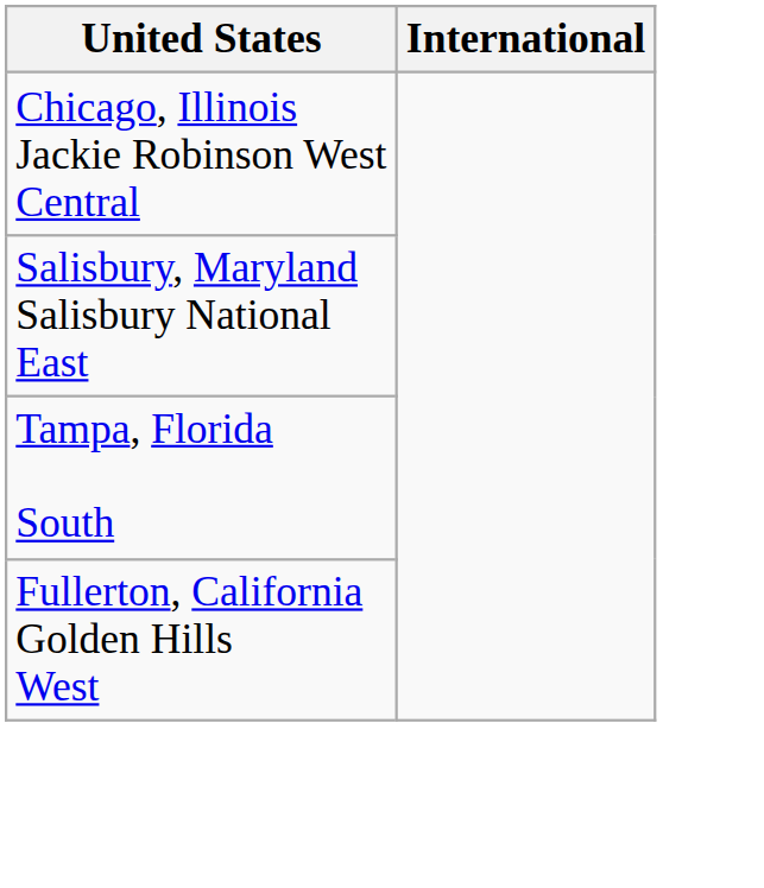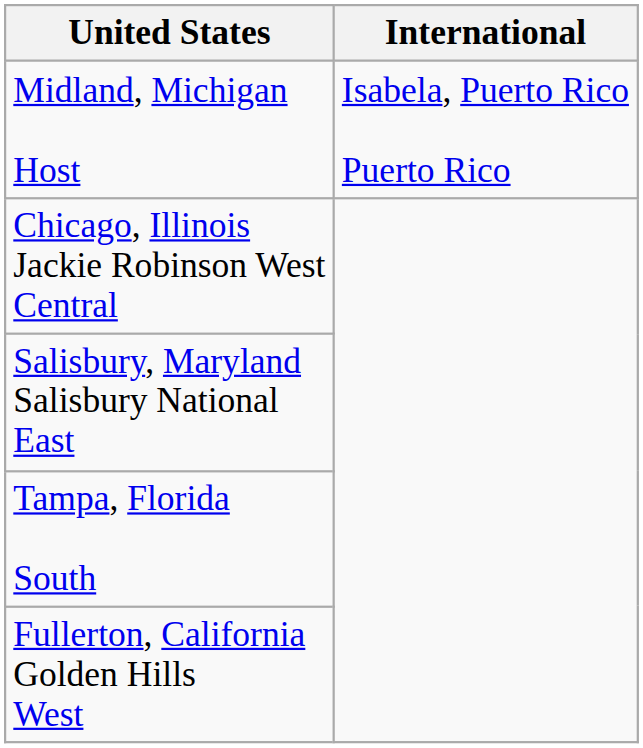 <table class="wikitable">
 <tr>
 <th>United States</th>
 <th>International</th>
+</tr>
+<tr>
+<td> <a href='#'>Midland</a>, <a href='#'>Michigan</a><br><br><a href='#'>Host</a></td>
+<td> <a href='#'>Isabela</a>, <a href='#'>Puerto Rico</a><br><br><a href='#'>Puerto Rico</a></td>
 </tr>
 <tr>
 <td> <a href='#'>Chicago</a>, <a href='#'>Illinois</a><br>Jackie Robinson West<br><a href='#'>Central</a></td>
 <td rowspan=4></td>
 </tr>
 <tr>
 <td> <a href='#'>Salisbury</a>, <a href='#'>Maryland</a><br>Salisbury National<br><a href='#'>East</a></td>
 </tr>
 <tr>
 <td> <a href='#'>Tampa</a>, <a href='#'>Florida</a><br><br><a href='#'>South</a></td>
 </tr>
 <tr>
 <td> <a href='#'>Fullerton</a>, <a href='#'>California</a><br>Golden Hills<br><a href='#'>West</a></td>
 </tr>
 </table>
